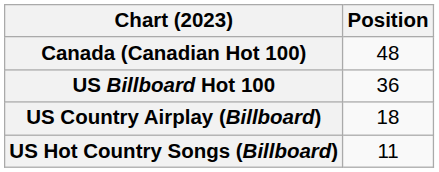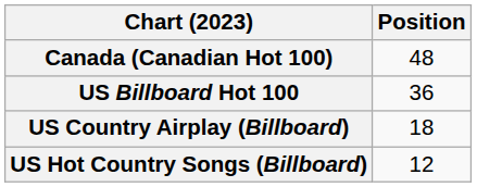 <table class="wikitable sortable plainrowheaders" style="text-align:center">
 <tr>
 <th scope="col">Chart (2023)</th>
 <th scope="col">Position</th>
 </tr>
 <tr>
 <th scope="row">Canada (Canadian Hot 100)</th>
 <td>48</td>
 </tr>
 <tr>
 <th scope="row">US <em>Billboard</em> Hot 100</th>
 <td>36</td>
 </tr>
 <tr>
 <th scope="row">US Country Airplay (<em>Billboard</em>)</th>
 <td>18</td>
 </tr>
 <tr>
 <th scope="row">US Hot Country Songs (<em>Billboard</em>)</th>
-<td>11</td>
+<td>12</td>
 </tr>
 </table>
